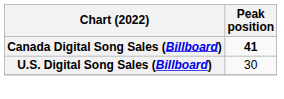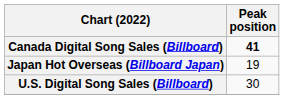 <table class="wikitable sortable plainrowheaders" style="text-align:center">
 <tr>
 <th scope="col">Chart (2022)</th>
 <th scope="col">Peak<br>position</th>
 </tr>
 <tr>
 <th scope="row">Canada Digital Song Sales (<em><a href='#'>Billboard</a></em>)</th>
 <td><strong>41</strong></td>
 </tr>
 <tr>
+<th scope="row">Japan Hot Overseas (<em><a href='#'>Billboard Japan</a></em>)</th>
+<td>19</td>
+</tr>
+<tr>
 <th scope="row">U.S. Digital Song Sales (<em><a href='#'>Billboard</a></em>)</th>
 <td>30</td>
 </tr>
 <tr>
 </tr>
 </table>
